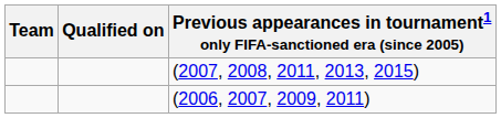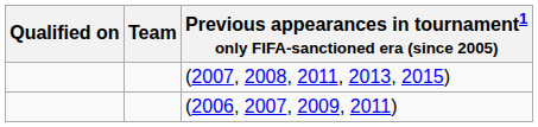 <table class="wikitable sortable" style="text-align: left;">
 <tr>
+<th>Qualified on</th>
 <th>Team</th>
-<th>Qualified on</th>
 <th>Previous appearances in tournament<sup><strong><a href='#'>1</a></strong></sup><br><small>only FIFA-sanctioned era (since 2005)</small></th>
 </tr>
 <tr>
 <td></td>
 <td></td>
 <td> (<a href='#'>2007</a>, <a href='#'>2008</a>, <a href='#'>2011</a>, <a href='#'>2013</a>, <a href='#'>2015</a>)</td>
 </tr>
 <tr>
 <td></td>
 <td></td>
 <td> (<a href='#'>2006</a>, <a href='#'>2007</a>, <a href='#'>2009</a>, <a href='#'>2011</a>)</td>
 </tr>
 </table>
